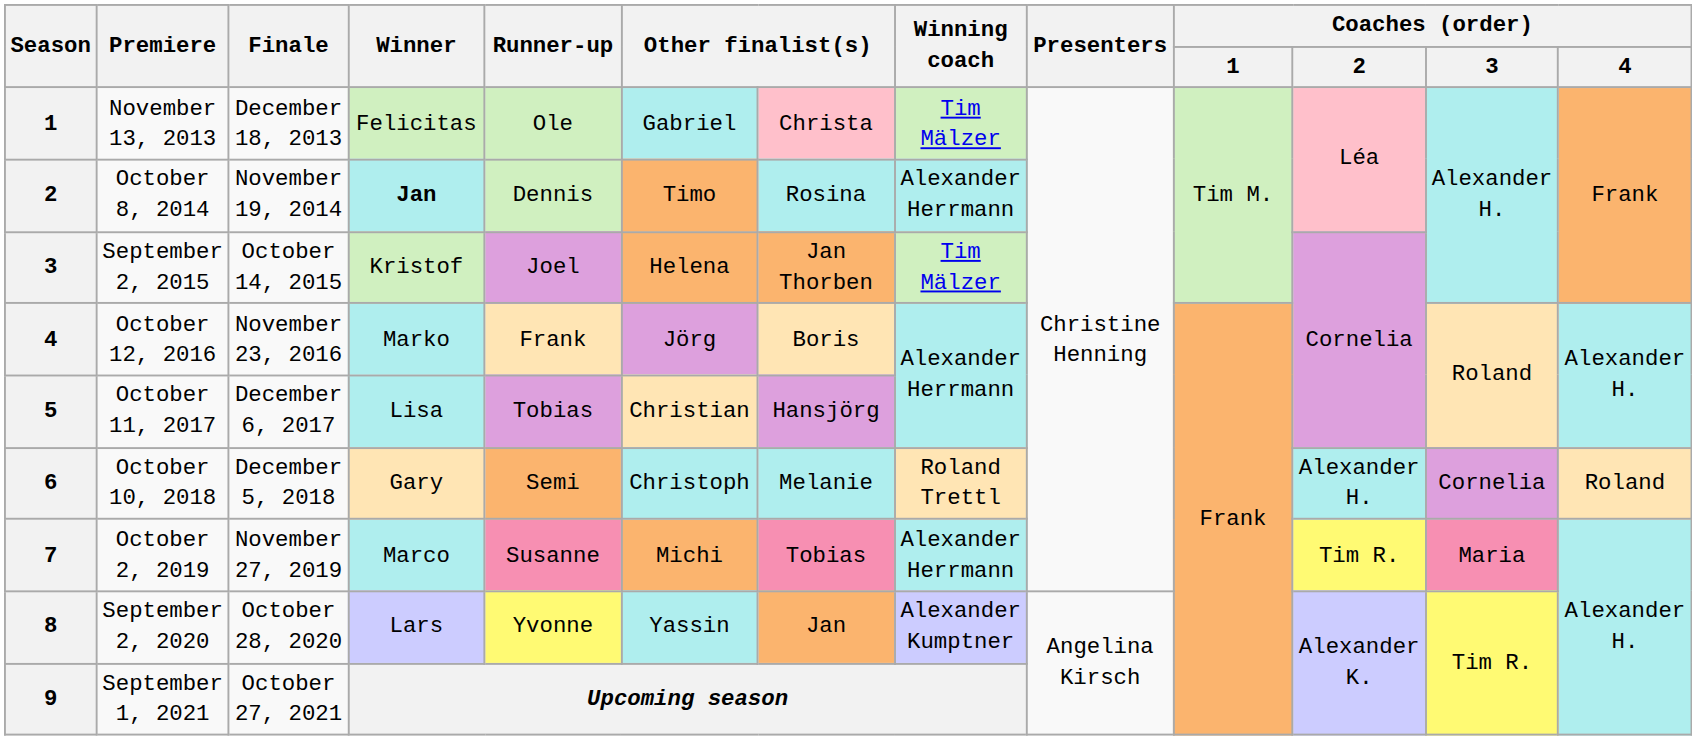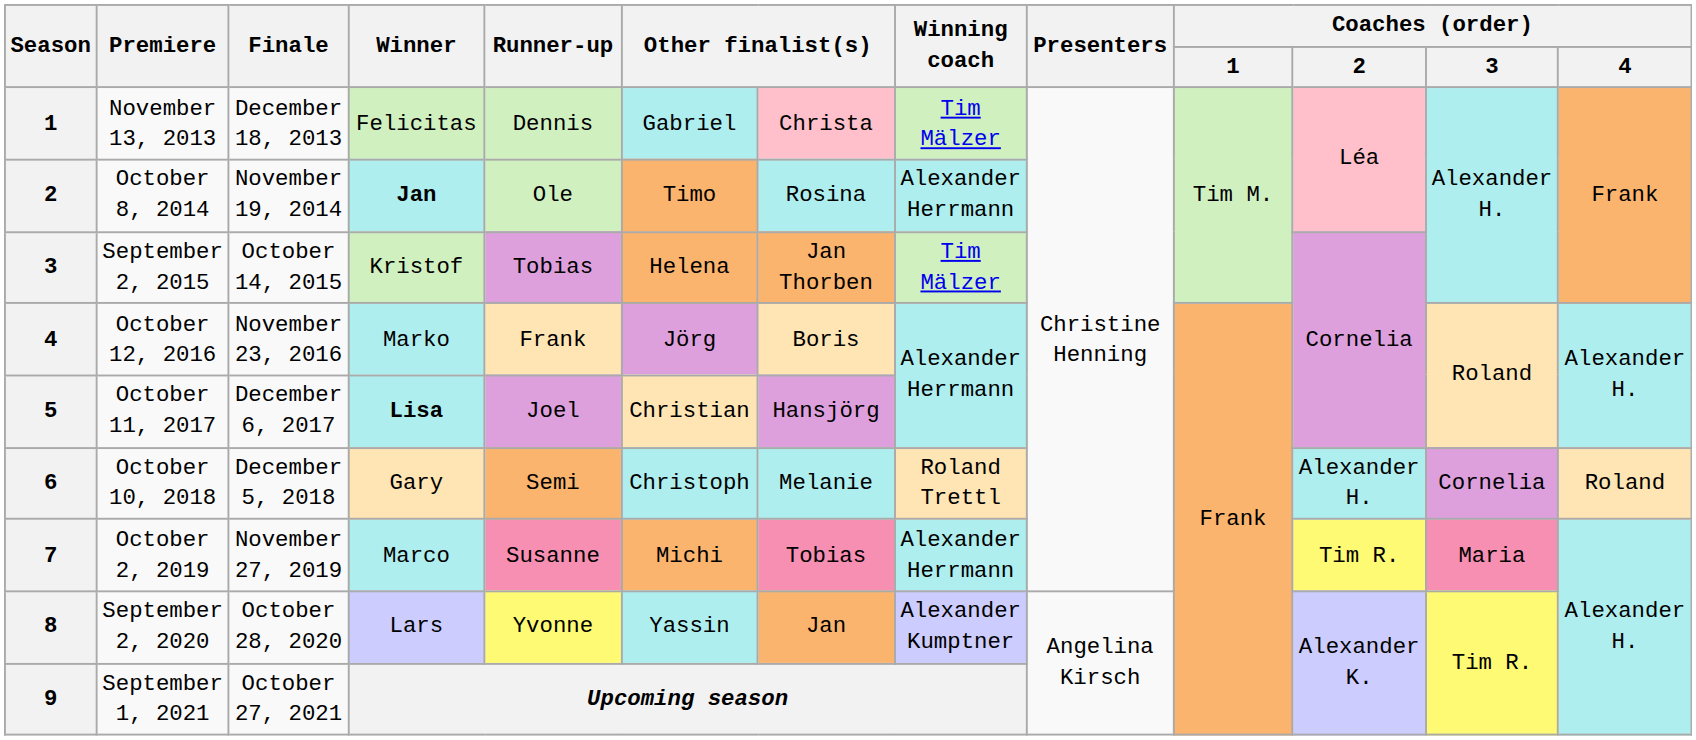 <table class="wikitable" style="text-align:center; font-size:90%; line-height:16px;" width="100%">
 <tr>
 <th width="1%" rowspan="2" scope="col">Season</th>
 <th width="6%" rowspan="2" scope="col">Premiere</th>
 <th width="6%" rowspan="2" scope="col">Finale</th>
 <th width="8%" rowspan="2" scope="col">Winner</th>
 <th width="8%" rowspan="2" scope="col">Runner-up</th>
 <th width="16%" rowspan="2" colspan="2" scope="col">Other finalist(s)</th>
 <th width="7%" rowspan="2" scope="col">Winning coach</th>
 <th width="7%" rowspan="2" scope="col">Presenters</th>
 <th scope="col" colspan="4" width="28%">Coaches (order)</th>
 </tr>
 <tr>
 <th width="7%">1</th>
 <th width="7%">2</th>
 <th width="7%">3</th>
 <th width="7%">4</th>
 </tr>
 <tr>
 <th>1</th>
 <td>November 13, 2013</td>
 <td>December 18, 2013</td>
 <td style="background:#d0f0c0">Felicitas</td>
-<td style="background:#d0f0c0">Ole</td>
+<td style="background:#d0f0c0">Dennis</td>
 <td width="8%" style="background:#afeeee">Gabriel</td>
 <td width="8%" style="background:pink">Christa</td>
 <td style="background:#d0f0c0"><a href='#'>Tim Mälzer</a></td>
 <td rowspan="7">Christine Henning</td>
 <td rowspan="3" style="background:#d0f0c0">Tim M.</td>
 <td rowspan="2" style="background:pink">Léa</td>
 <td rowspan="3" style="background:#afeeee">Alexander H.</td>
 <td rowspan="3" style="background:#fbb46e">Frank</td>
 </tr>
 <tr>
 <th>2</th>
 <td>October 8, 2014</td>
 <td>November 19, 2014</td>
 <td style="background:#afeeee"><strong>Jan</strong></td>
-<td style="background:#d0f0c0">Dennis</td>
+<td style="background:#d0f0c0">Ole</td>
 <td style="background:#fbb46e">Timo</td>
 <td style="background:#afeeee">Rosina</td>
 <td style="background:#afeeee">Alexander Herrmann</td>
 </tr>
 <tr>
 <th>3</th>
 <td>September 2, 2015</td>
 <td>October 14, 2015</td>
 <td style="background:#d0f0c0">Kristof</td>
-<td style="background:#dda0dd">Joel</td>
+<td style="background:#dda0dd">Tobias</td>
 <td style="background:#fbb46e">Helena</td>
 <td style="background:#fbb46e">Jan Thorben</td>
 <td style="background:#d0f0c0"><a href='#'>Tim Mälzer</a></td>
 <td rowspan="3" style="background:#dda0dd">Cornelia</td>
 </tr>
 <tr>
 <th>4</th>
 <td>October 12, 2016</td>
 <td>November 23, 2016</td>
 <td style="background:#afeeee">Marko</td>
 <td style="background:#ffe5b4">Frank</td>
 <td style="background:#dda0dd">Jörg</td>
 <td style="background:#ffe5b4">Boris</td>
 <td rowspan="2" style="background:#afeeee">Alexander Herrmann</td>
 <td rowspan="6" style="background:#fbb46e">Frank</td>
 <td rowspan="2" style="background:#ffe5b4">Roland</td>
 <td rowspan="2" style="background:#afeeee">Alexander H.</td>
 </tr>
 <tr>
 <th>5</th>
 <td>October 11, 2017</td>
 <td>December 6, 2017</td>
-<td style="background:#afeeee">Lisa</td>
-<td style="background:#dda0dd">Tobias</td>
+<td style="background:#afeeee"><strong>Lisa</strong></td>
+<td style="background:#dda0dd">Joel</td>
 <td style="background:#ffe5b4">Christian</td>
 <td style="background:#dda0dd">Hansjörg</td>
 </tr>
 <tr>
 <th>6</th>
 <td>October 10, 2018</td>
 <td>December 5, 2018</td>
 <td style="background:#ffe5b4">Gary</td>
 <td style="background:#fbb46e">Semi</td>
 <td style="background:#afeeee">Christoph</td>
 <td style="background:#afeeee">Melanie</td>
 <td style="background:#ffe5b4">Roland Trettl</td>
 <td style="background:#afeeee">Alexander H.</td>
 <td style="background:#dda0dd">Cornelia</td>
 <td style="background:#ffe5b4">Roland</td>
 </tr>
 <tr>
 <th>7</th>
 <td>October 2, 2019</td>
 <td>November 27, 2019</td>
 <td style="background:#afeeee">Marco</td>
 <td style="background:#f78fb2">Susanne</td>
 <td style="background:#fbb46e">Michi</td>
 <td style="background:#f78fb2">Tobias</td>
 <td style="background:#afeeee">Alexander Herrmann</td>
 <td style="background:#fffa73">Tim R.</td>
 <td style="background:#f78fb2">Maria</td>
 <td rowspan="3" style="background:#afeeee">Alexander H.</td>
 </tr>
 <tr>
 <th>8</th>
 <td>September 2, 2020</td>
 <td>October 28, 2020</td>
 <td style="background:#ccf">Lars</td>
 <td style="background:#fffa73">Yvonne</td>
 <td style="background:#afeeee">Yassin</td>
 <td style="background:#fbb46e">Jan</td>
 <td style="background:#ccf">Alexander Kumptner</td>
 <td rowspan="2">Angelina Kirsch</td>
 <td rowspan="2" style="background:#ccf">Alexander K.</td>
 <td rowspan="2" style="background:#fffa73">Tim R.</td>
 </tr>
 <tr>
 <th>9</th>
 <td>September 1, 2021</td>
 <td>October 27, 2021</td>
 <th colspan="5"><em>Upcoming season</em></th>
 </tr>
 </table>
